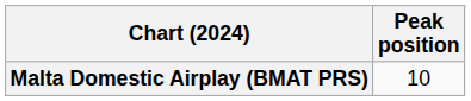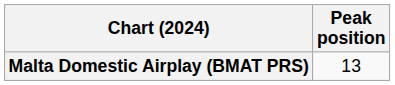 <table class="wikitable plainrowheaders" style="text-align:center">
 <tr>
 <th scope="col">Chart (2024)</th>
 <th scope="col">Peak<br>position</th>
 </tr>
 <tr>
 <th scope="row">Malta Domestic Airplay (BMAT PRS)</th>
-<td>10</td>
+<td>13</td>
 </tr>
 </table>
